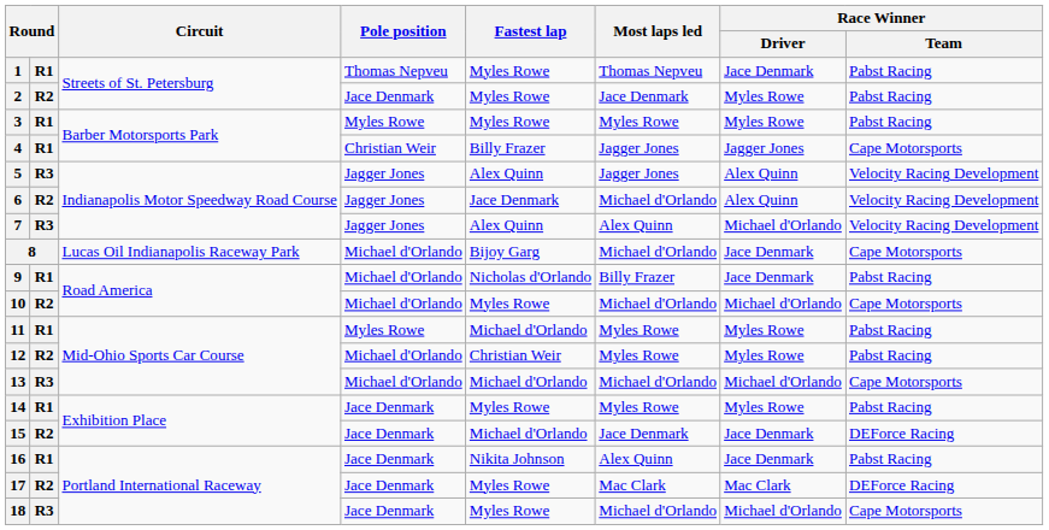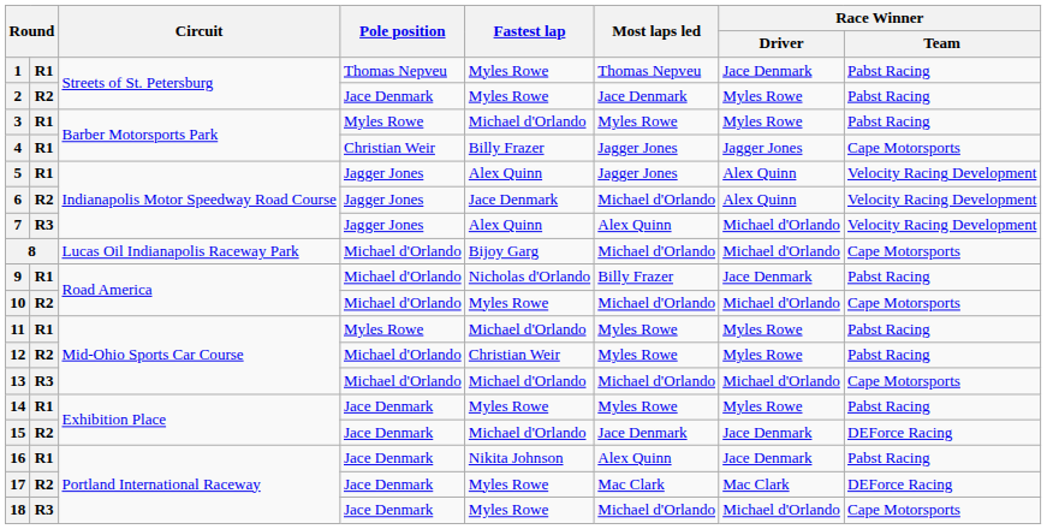 <table class="wikitable" style="font-size: 85%">
 <tr>
 <th colspan="2" rowspan="2">Round</th>
 <th rowspan="2">Circuit</th>
 <th rowspan="2"><a href='#'>Pole position</a></th>
 <th rowspan="2"><a href='#'>Fastest lap</a></th>
 <th rowspan="2">Most laps led</th>
 <th colspan="2">Race Winner</th>
 </tr>
 <tr>
 <th>Driver</th>
 <th>Team</th>
 </tr>
 <tr>
 <th>1</th>
 <th>R1</th>
 <td rowspan="2"> <a href='#'>Streets of St. Petersburg</a></td>
 <td> <a href='#'>Thomas Nepveu</a></td>
 <td> <a href='#'>Myles Rowe</a></td>
 <td> <a href='#'>Thomas Nepveu</a></td>
 <td> <a href='#'>Jace Denmark</a></td>
 <td><a href='#'>Pabst Racing</a></td>
 </tr>
 <tr>
 <th>2</th>
 <th>R2</th>
 <td> <a href='#'>Jace Denmark</a></td>
 <td> <a href='#'>Myles Rowe</a></td>
 <td> <a href='#'>Jace Denmark</a></td>
 <td> <a href='#'>Myles Rowe</a></td>
 <td><a href='#'>Pabst Racing</a></td>
 </tr>
 <tr>
 <th>3</th>
 <th>R1</th>
 <td rowspan="2"> <a href='#'>Barber Motorsports Park</a></td>
 <td> <a href='#'>Myles Rowe</a></td>
-<td> <a href='#'>Myles Rowe</a></td>
+<td> <a href='#'>Michael d'Orlando</a></td>
 <td> <a href='#'>Myles Rowe</a></td>
 <td> <a href='#'>Myles Rowe</a></td>
 <td><a href='#'>Pabst Racing</a></td>
 </tr>
 <tr>
 <th>4</th>
 <th>R1</th>
 <td> <a href='#'>Christian Weir</a></td>
 <td> <a href='#'>Billy Frazer</a></td>
 <td> <a href='#'>Jagger Jones</a></td>
 <td> <a href='#'>Jagger Jones</a></td>
 <td><a href='#'>Cape Motorsports</a></td>
 </tr>
 <tr>
 <th>5</th>
-<th>R3</th>
+<th>R1</th>
 <td rowspan="3"> <a href='#'>Indianapolis Motor Speedway Road Course</a></td>
 <td> <a href='#'>Jagger Jones</a></td>
 <td> <a href='#'>Alex Quinn</a></td>
 <td> <a href='#'>Jagger Jones</a></td>
 <td> <a href='#'>Alex Quinn</a></td>
 <td><a href='#'>Velocity Racing Development</a></td>
 </tr>
 <tr>
 <th>6</th>
 <th>R2</th>
 <td> <a href='#'>Jagger Jones</a></td>
 <td> <a href='#'>Jace Denmark</a></td>
 <td> <a href='#'>Michael d'Orlando</a></td>
 <td> <a href='#'>Alex Quinn</a></td>
 <td><a href='#'>Velocity Racing Development</a></td>
 </tr>
 <tr>
 <th>7</th>
 <th>R3</th>
 <td> <a href='#'>Jagger Jones</a></td>
 <td> <a href='#'>Alex Quinn</a></td>
 <td> <a href='#'>Alex Quinn</a></td>
 <td> <a href='#'>Michael d'Orlando</a></td>
 <td><a href='#'>Velocity Racing Development</a></td>
 </tr>
 <tr>
 <th colspan="2">8</th>
 <td> <a href='#'>Lucas Oil Indianapolis Raceway Park</a></td>
 <td> <a href='#'>Michael d'Orlando</a></td>
 <td> <a href='#'>Bijoy Garg</a></td>
 <td> <a href='#'>Michael d'Orlando</a></td>
-<td> <a href='#'>Jace Denmark</a></td>
+<td> <a href='#'>Michael d'Orlando</a></td>
 <td><a href='#'>Cape Motorsports</a></td>
 </tr>
 <tr>
 <th>9</th>
 <th>R1</th>
 <td rowspan="2"> <a href='#'>Road America</a></td>
 <td> <a href='#'>Michael d'Orlando</a></td>
 <td> <a href='#'>Nicholas d'Orlando</a></td>
 <td> <a href='#'>Billy Frazer</a></td>
 <td> <a href='#'>Jace Denmark</a></td>
 <td><a href='#'>Pabst Racing</a></td>
 </tr>
 <tr>
 <th>10</th>
 <th>R2</th>
 <td> <a href='#'>Michael d'Orlando</a></td>
 <td> <a href='#'>Myles Rowe</a></td>
 <td> <a href='#'>Michael d'Orlando</a></td>
 <td> <a href='#'>Michael d'Orlando</a></td>
 <td><a href='#'>Cape Motorsports</a></td>
 </tr>
 <tr>
 <th>11</th>
 <th>R1</th>
 <td rowspan="3"> <a href='#'>Mid-Ohio Sports Car Course</a></td>
 <td> <a href='#'>Myles Rowe</a></td>
 <td> <a href='#'>Michael d'Orlando</a></td>
 <td> <a href='#'>Myles Rowe</a></td>
 <td> <a href='#'>Myles Rowe</a></td>
 <td><a href='#'>Pabst Racing</a></td>
 </tr>
 <tr>
 <th>12</th>
 <th>R2</th>
 <td> <a href='#'>Michael d'Orlando</a></td>
 <td> <a href='#'>Christian Weir</a></td>
 <td> <a href='#'>Myles Rowe</a></td>
 <td> <a href='#'>Myles Rowe</a></td>
 <td><a href='#'>Pabst Racing</a></td>
 </tr>
 <tr>
 <th>13</th>
 <th>R3</th>
 <td> <a href='#'>Michael d'Orlando</a></td>
 <td> <a href='#'>Michael d'Orlando</a></td>
 <td> <a href='#'>Michael d'Orlando</a></td>
 <td> <a href='#'>Michael d'Orlando</a></td>
 <td><a href='#'>Cape Motorsports</a></td>
 </tr>
 <tr>
 <th>14</th>
 <th>R1</th>
 <td rowspan="2"> <a href='#'>Exhibition Place</a></td>
 <td> <a href='#'>Jace Denmark</a></td>
 <td> <a href='#'>Myles Rowe</a></td>
 <td> <a href='#'>Myles Rowe</a></td>
 <td> <a href='#'>Myles Rowe</a></td>
 <td><a href='#'>Pabst Racing</a></td>
 </tr>
 <tr>
 <th>15</th>
 <th>R2</th>
 <td> <a href='#'>Jace Denmark</a></td>
 <td> <a href='#'>Michael d'Orlando</a></td>
 <td> <a href='#'>Jace Denmark</a></td>
 <td> <a href='#'>Jace Denmark</a></td>
 <td><a href='#'>DEForce Racing</a></td>
 </tr>
 <tr>
 <th>16</th>
 <th>R1</th>
 <td rowspan="3"> <a href='#'>Portland International Raceway</a></td>
 <td> <a href='#'>Jace Denmark</a></td>
 <td> <a href='#'>Nikita Johnson</a></td>
 <td> <a href='#'>Alex Quinn</a></td>
 <td> <a href='#'>Jace Denmark</a></td>
 <td><a href='#'>Pabst Racing</a></td>
 </tr>
 <tr>
 <th>17</th>
 <th>R2</th>
 <td> <a href='#'>Jace Denmark</a></td>
 <td> <a href='#'>Myles Rowe</a></td>
 <td> <a href='#'>Mac Clark</a></td>
 <td> <a href='#'>Mac Clark</a></td>
 <td><a href='#'>DEForce Racing</a></td>
 </tr>
 <tr>
 <th>18</th>
 <th>R3</th>
 <td> <a href='#'>Jace Denmark</a></td>
 <td> <a href='#'>Myles Rowe</a></td>
 <td> <a href='#'>Michael d'Orlando</a></td>
 <td> <a href='#'>Michael d'Orlando</a></td>
 <td><a href='#'>Cape Motorsports</a></td>
 </tr>
 </table>
